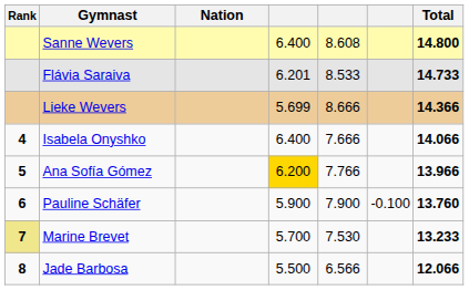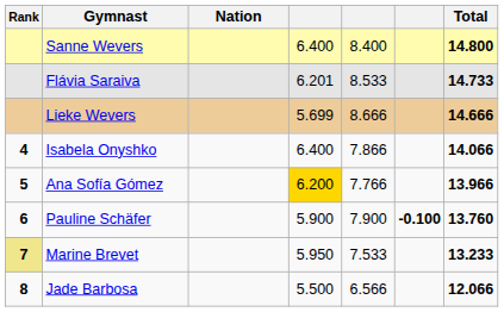 <table class="wikitable sortable" style="text-align:center;">
 <tr>
 <th scope="col" style="width:15px;"><small>Rank</small></th>
 <th scope="col" style="width:150px;">Gymnast</th>
 <th scope="col" style="width:100px;">Nation</th>
 <th scope="col" style="width:50px;"><small></small></th>
 <th scope="col" style="width:50px;"><small></small></th>
 <th scope="col" style="width:20px;"><small></small></th>
 <th scope="col" style="width:50px;">Total</th>
 </tr>
 <tr style="background:#fffcaf;">
 <td scope="row" style="text-align:center"><strong></strong></td>
 <td style="height:30px; text-align:left;"><a href='#'>Sanne Wevers</a></td>
 <td style="text-align:left;"></td>
 <td>6.400</td>
-<td>8.608</td>
+<td>8.400</td>
 <td></td>
 <td><strong>14.800</strong></td>
 </tr>
 <tr style="background:#e5e5e5;">
 <td scope="row" style="text-align:center"><strong></strong></td>
 <td style="height:30px; text-align:left;"><a href='#'>Flávia Saraiva</a></td>
 <td style="text-align:left;"></td>
 <td>6.201</td>
 <td>8.533</td>
 <td></td>
 <td><strong>14.733</strong></td>
 </tr>
 <tr style="background:#ec9;">
 <td scope="row" style="text-align:center"><strong></strong></td>
 <td style="height:30px; text-align:left;"><a href='#'>Lieke Wevers</a></td>
 <td style="text-align:left;"></td>
 <td>5.699</td>
 <td>8.666</td>
 <td></td>
-<td><strong>14.366</strong></td>
+<td><strong>14.666</strong></td>
 </tr>
 <tr>
 <td scope="row" style="text-align:center"><strong>4</strong></td>
 <td style="height:30px; text-align:left;"><a href='#'>Isabela Onyshko</a></td>
 <td style="text-align:left;"></td>
 <td>6.400</td>
-<td>7.666</td>
+<td>7.866</td>
 <td></td>
 <td><strong>14.066</strong></td>
 </tr>
 <tr>
 <td scope="row" style="text-align:center"><strong>5</strong></td>
 <td style="height:30px; text-align:left;"><a href='#'>Ana Sofía Gómez</a></td>
 <td style="text-align:left;"></td>
 <td style="background: gold;">6.200</td>
 <td>7.766</td>
 <td></td>
 <td><strong>13.966</strong></td>
 </tr>
 <tr>
 <td scope="row" style="text-align:center"><strong>6</strong></td>
 <td style="height:30px; text-align:left;"><a href='#'>Pauline Schäfer</a></td>
 <td style="text-align:left;"></td>
 <td>5.900</td>
 <td>7.900</td>
-<td>-0.100</td>
+<td><strong>-0.100</strong></td>
 <td><strong>13.760</strong></td>
 </tr>
 <tr>
 <td scope="row" style="background: khaki; text-align:center"><strong>7</strong></td>
 <td style="height:30px; text-align:left;"><a href='#'>Marine Brevet</a></td>
 <td style="text-align:left;"></td>
-<td>5.700</td>
-<td>7.530</td>
+<td>5.950</td>
+<td>7.533</td>
 <td></td>
 <td><strong>13.233</strong></td>
 </tr>
 <tr>
 <td scope="row" style="text-align:center"><strong>8</strong></td>
 <td style="height:30px; text-align:left;"><a href='#'>Jade Barbosa</a></td>
 <td style="text-align:left;"></td>
 <td>5.500</td>
 <td>6.566</td>
 <td></td>
 <td><strong>12.066</strong></td>
 </tr>
 </table>
